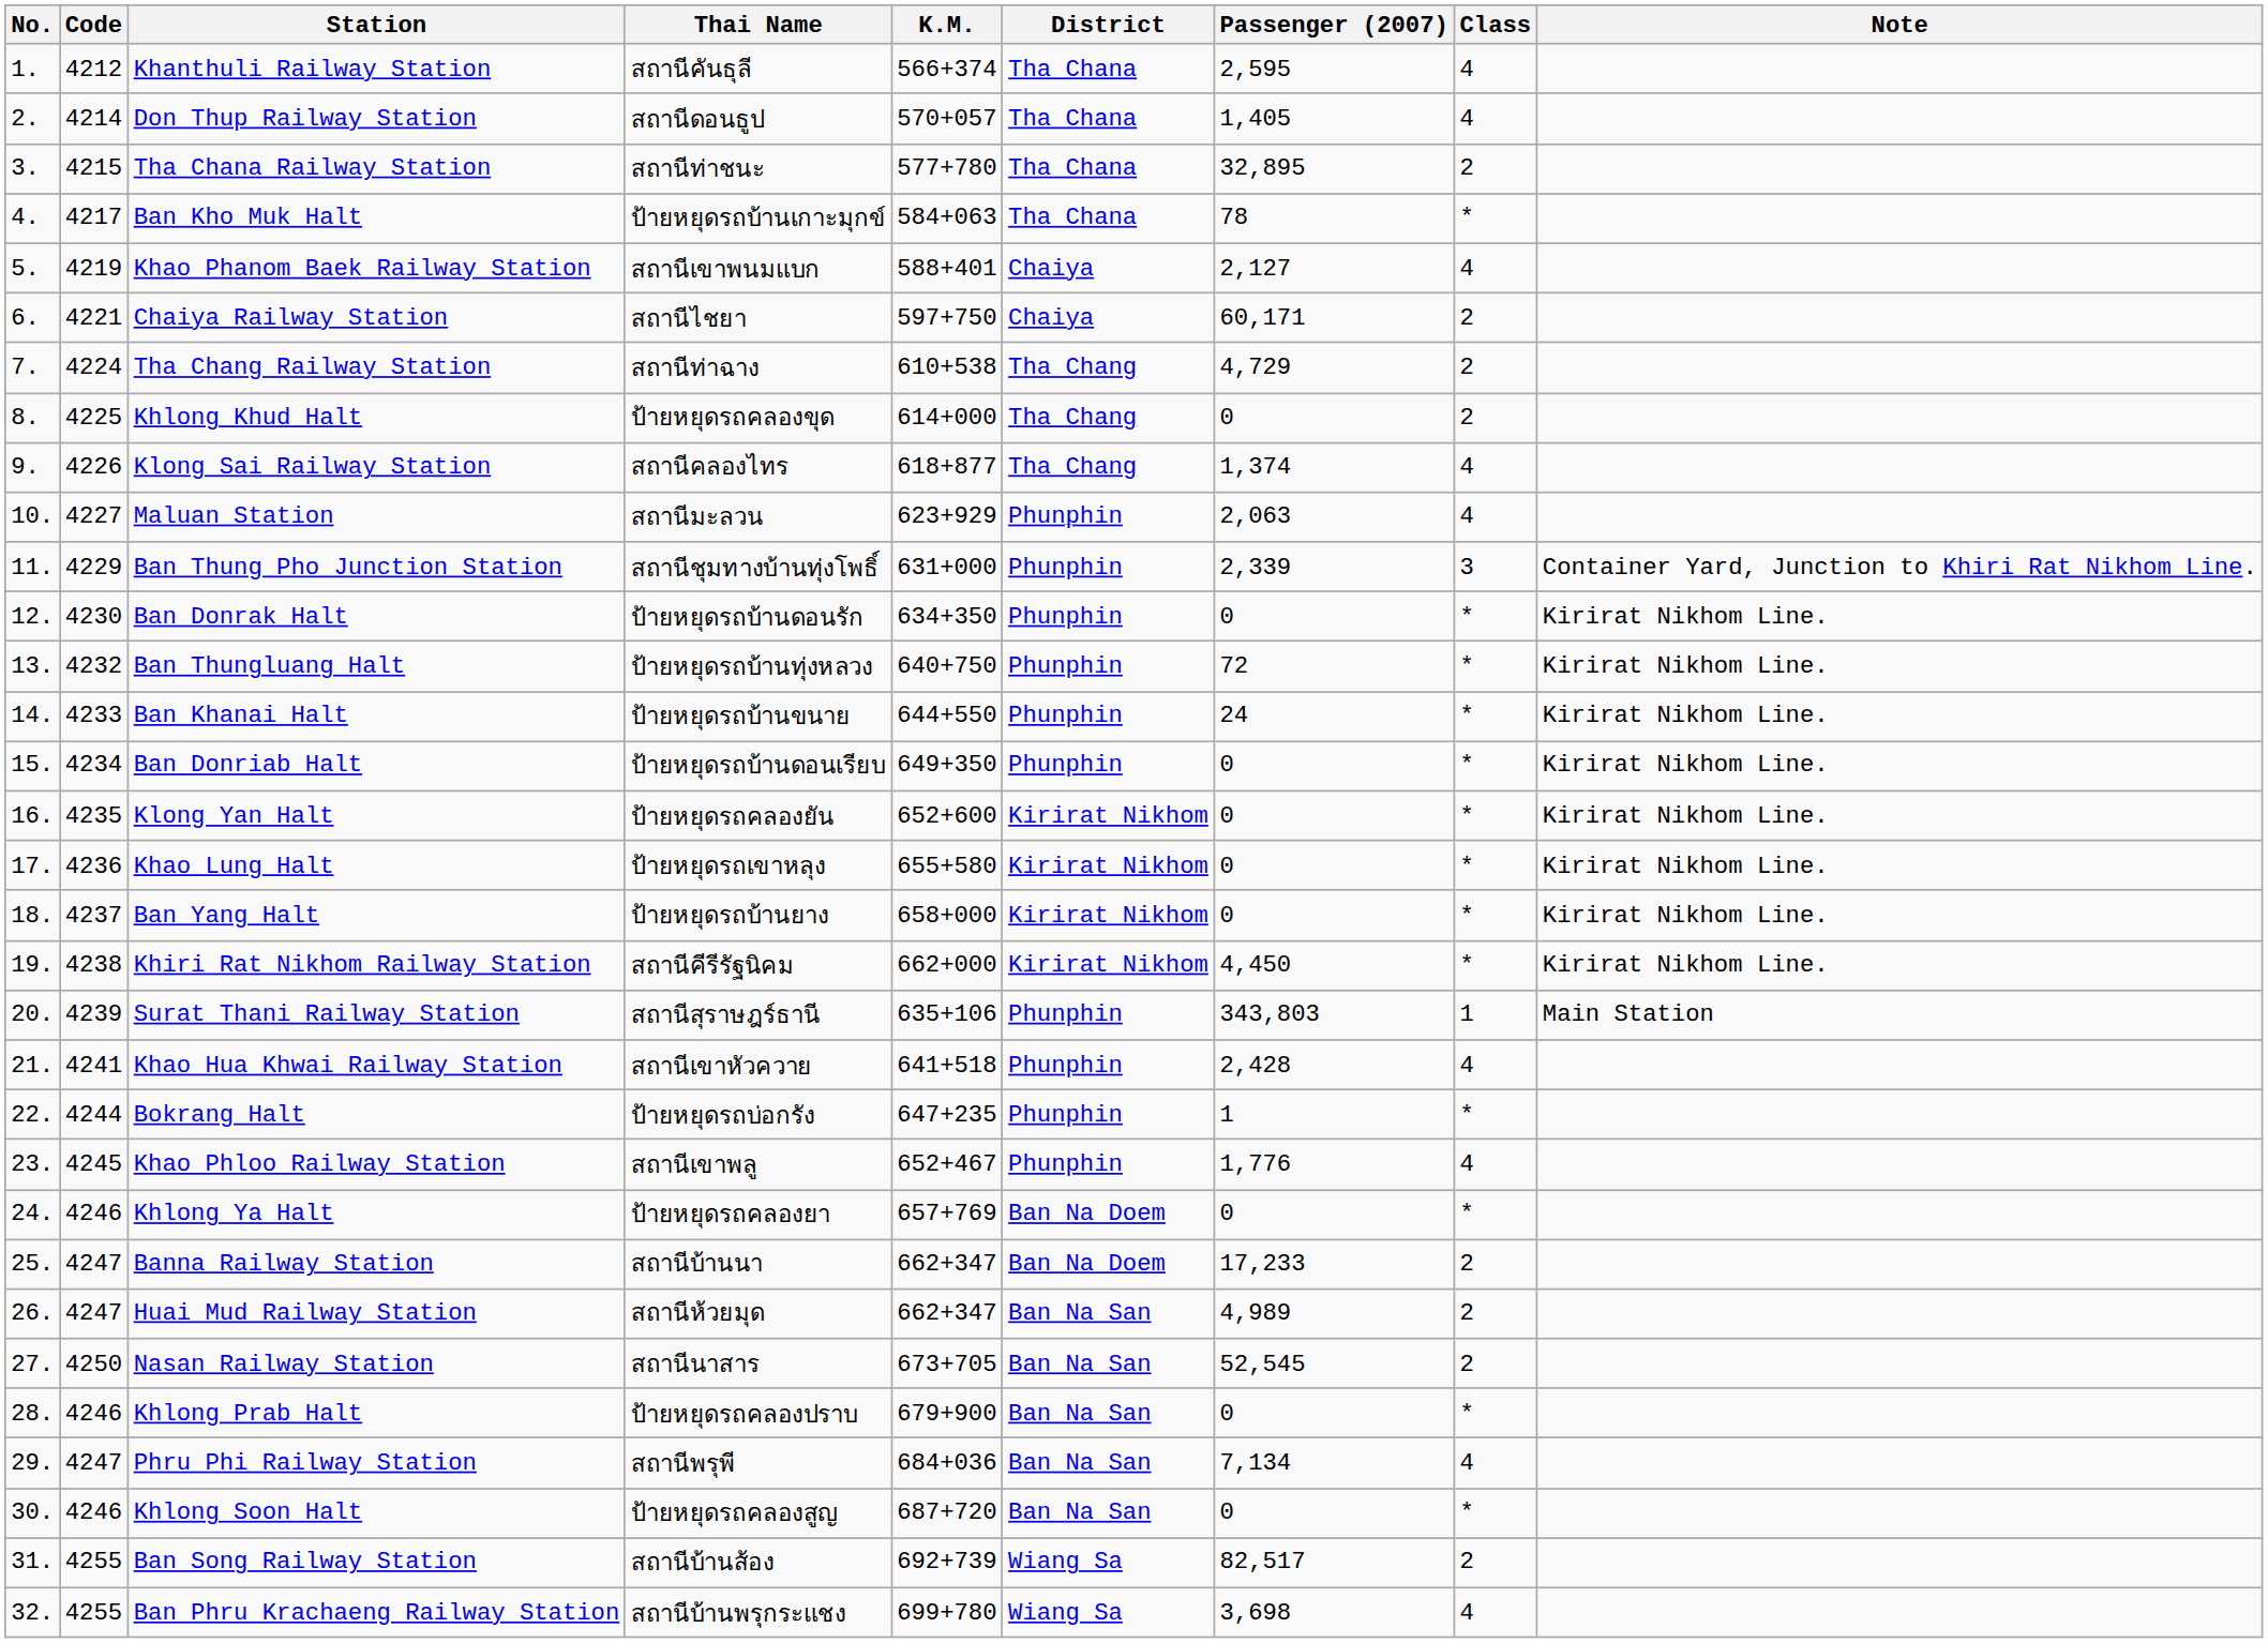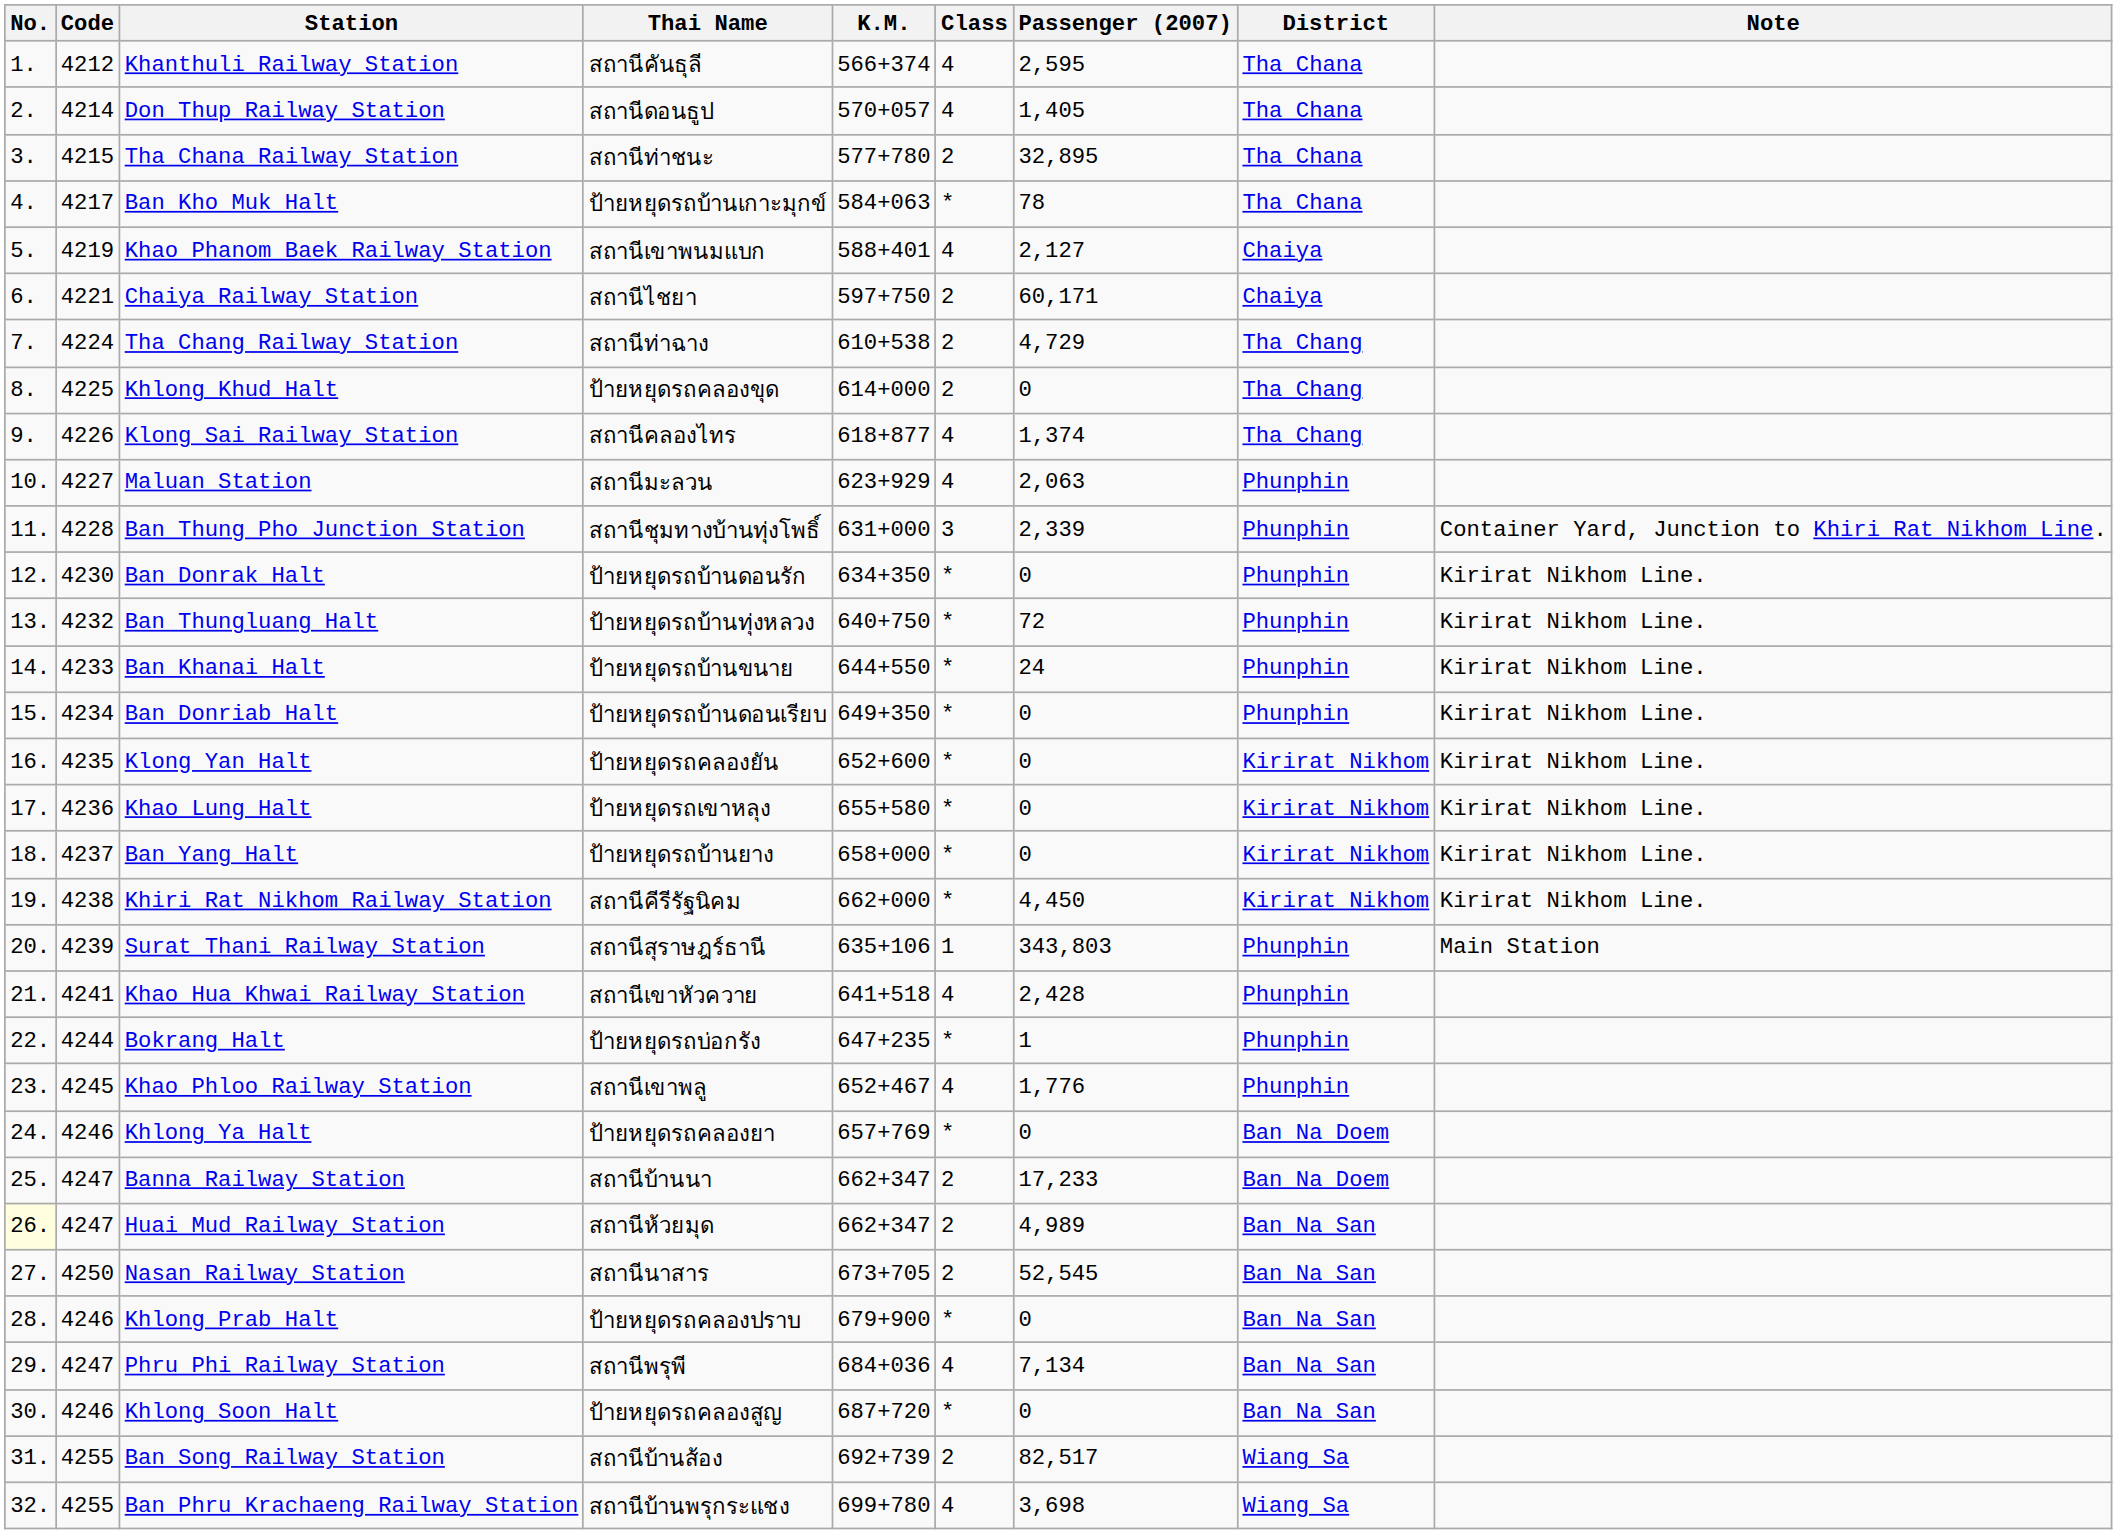 <table class="wikitable sortable">
 <tr>
 <th bgcolor="#efefef">No.</th>
 <th bgcolor="#efefef">Code</th>
 <th bgcolor="#efefef">Station</th>
 <th bgcolor="#efefef">Thai Name</th>
 <th bgcolor="#efefef">K.M.</th>
+<th bgcolor="#efefef">Class</th>
+<th bgcolor="#efefef">Passenger (2007)</th>
 <th bgcolor="#efefef">District</th>
-<th bgcolor="#efefef">Passenger (2007)</th>
-<th bgcolor="#efefef">Class</th>
 <th bgcolor="#efefef">Note</th>
 </tr>
 <tr>
 <td>1.</td>
 <td>4212</td>
 <td><a href='#'>Khanthuli Railway Station</a></td>
 <td>สถานีคันธุลี</td>
 <td>566+374</td>
+<td>4</td>
+<td>2,595</td>
 <td><a href='#'>Tha Chana</a></td>
-<td>2,595</td>
-<td>4</td>
 <td></td>
 </tr>
 <tr>
 <td>2.</td>
 <td>4214</td>
 <td><a href='#'>Don Thup Railway Station</a></td>
 <td>สถานีดอนธูป</td>
 <td>570+057</td>
+<td>4</td>
+<td>1,405</td>
 <td><a href='#'>Tha Chana</a></td>
-<td>1,405</td>
-<td>4</td>
 <td></td>
 </tr>
 <tr>
 <td>3.</td>
 <td>4215</td>
 <td><a href='#'>Tha Chana Railway Station</a></td>
 <td>สถานีท่าชนะ</td>
 <td>577+780</td>
+<td>2</td>
+<td>32,895</td>
 <td><a href='#'>Tha Chana</a></td>
-<td>32,895</td>
-<td>2</td>
 <td></td>
 </tr>
 <tr>
 <td>4.</td>
 <td>4217</td>
 <td><a href='#'>Ban Kho Muk Halt</a></td>
 <td>ป้ายหยุดรถบ้านเกาะมุกข์</td>
 <td>584+063</td>
+<td>*</td>
+<td>78</td>
 <td><a href='#'>Tha Chana</a></td>
-<td>78</td>
-<td>*</td>
 <td></td>
 </tr>
 <tr>
 <td>5.</td>
 <td>4219</td>
 <td><a href='#'>Khao Phanom Baek Railway Station</a></td>
 <td>สถานีเขาพนมแบก</td>
 <td>588+401</td>
+<td>4</td>
+<td>2,127</td>
 <td><a href='#'>Chaiya</a></td>
-<td>2,127</td>
-<td>4</td>
 <td></td>
 </tr>
 <tr>
 <td>6.</td>
 <td>4221</td>
 <td><a href='#'>Chaiya Railway Station</a></td>
 <td>สถานีไชยา</td>
 <td>597+750</td>
+<td>2</td>
+<td>60,171</td>
 <td><a href='#'>Chaiya</a></td>
-<td>60,171</td>
-<td>2</td>
 <td></td>
 </tr>
 <tr>
 <td>7.</td>
 <td>4224</td>
 <td><a href='#'>Tha Chang Railway Station</a></td>
 <td>สถานีท่าฉาง</td>
 <td>610+538</td>
+<td>2</td>
+<td>4,729</td>
 <td><a href='#'>Tha Chang</a></td>
-<td>4,729</td>
-<td>2</td>
 <td></td>
 </tr>
 <tr>
 <td>8.</td>
 <td>4225</td>
 <td><a href='#'>Khlong Khud Halt</a></td>
 <td>ป้ายหยุดรถคลองขุด</td>
 <td>614+000</td>
+<td>2</td>
+<td>0</td>
 <td><a href='#'>Tha Chang</a></td>
-<td>0</td>
-<td>2</td>
 <td></td>
 </tr>
 <tr>
 <td>9.</td>
 <td>4226</td>
 <td><a href='#'>Klong Sai Railway Station</a></td>
 <td>สถานีคลองไทร</td>
 <td>618+877</td>
+<td>4</td>
+<td>1,374</td>
 <td><a href='#'>Tha Chang</a></td>
-<td>1,374</td>
-<td>4</td>
 <td></td>
 </tr>
 <tr>
 <td>10.</td>
 <td>4227</td>
 <td><a href='#'>Maluan Station</a></td>
 <td>สถานีมะลวน</td>
 <td>623+929</td>
+<td>4</td>
+<td>2,063</td>
 <td><a href='#'>Phunphin</a></td>
-<td>2,063</td>
-<td>4</td>
 <td></td>
 </tr>
 <tr>
 <td>11.</td>
-<td>4229</td>
+<td>4228</td>
 <td><a href='#'>Ban Thung Pho Junction Station</a></td>
 <td>สถานีชุมทางบ้านทุ่งโพธิ์</td>
 <td>631+000</td>
+<td>3</td>
+<td>2,339</td>
 <td><a href='#'>Phunphin</a></td>
-<td>2,339</td>
-<td>3</td>
 <td>Container Yard, Junction to <a href='#'>Khiri Rat Nikhom Line</a>.</td>
 </tr>
 <tr>
 <td>12.</td>
 <td>4230</td>
 <td><a href='#'>Ban Donrak Halt</a></td>
 <td>ป้ายหยุดรถบ้านดอนรัก</td>
 <td>634+350</td>
+<td>*</td>
+<td>0</td>
 <td><a href='#'>Phunphin</a></td>
-<td>0</td>
-<td>*</td>
 <td>Kirirat Nikhom Line.</td>
 </tr>
 <tr>
 <td>13.</td>
 <td>4232</td>
 <td><a href='#'>Ban Thungluang Halt</a></td>
 <td>ป้ายหยุดรถบ้านทุ่งหลวง</td>
 <td>640+750</td>
+<td>*</td>
+<td>72</td>
 <td><a href='#'>Phunphin</a></td>
-<td>72</td>
-<td>*</td>
 <td>Kirirat Nikhom Line.</td>
 </tr>
 <tr>
 <td>14.</td>
 <td>4233</td>
 <td><a href='#'>Ban Khanai Halt</a></td>
 <td>ป้ายหยุดรถบ้านขนาย</td>
 <td>644+550</td>
+<td>*</td>
+<td>24</td>
 <td><a href='#'>Phunphin</a></td>
-<td>24</td>
-<td>*</td>
 <td>Kirirat Nikhom Line.</td>
 </tr>
 <tr>
 <td>15.</td>
 <td>4234</td>
 <td><a href='#'>Ban Donriab Halt</a></td>
 <td>ป้ายหยุดรถบ้านดอนเรียบ</td>
 <td>649+350</td>
+<td>*</td>
+<td>0</td>
 <td><a href='#'>Phunphin</a></td>
-<td>0</td>
-<td>*</td>
 <td>Kirirat Nikhom Line.</td>
 </tr>
 <tr>
 <td>16.</td>
 <td>4235</td>
 <td><a href='#'>Klong Yan Halt</a></td>
 <td>ป้ายหยุดรถคลองยัน</td>
 <td>652+600</td>
+<td>*</td>
+<td>0</td>
 <td><a href='#'>Kirirat Nikhom</a></td>
-<td>0</td>
-<td>*</td>
 <td>Kirirat Nikhom Line.</td>
 </tr>
 <tr>
 <td>17.</td>
 <td>4236</td>
 <td><a href='#'>Khao Lung Halt</a></td>
 <td>ป้ายหยุดรถเขาหลุง</td>
 <td>655+580</td>
+<td>*</td>
+<td>0</td>
 <td><a href='#'>Kirirat Nikhom</a></td>
-<td>0</td>
-<td>*</td>
 <td>Kirirat Nikhom Line.</td>
 </tr>
 <tr>
 <td>18.</td>
 <td>4237</td>
 <td><a href='#'>Ban Yang Halt</a></td>
 <td>ป้ายหยุดรถบ้านยาง</td>
 <td>658+000</td>
+<td>*</td>
+<td>0</td>
 <td><a href='#'>Kirirat Nikhom</a></td>
-<td>0</td>
-<td>*</td>
 <td>Kirirat Nikhom Line.</td>
 </tr>
 <tr>
 <td>19.</td>
 <td>4238</td>
 <td><a href='#'>Khiri Rat Nikhom Railway Station</a></td>
 <td>สถานีคีรีรัฐนิคม</td>
 <td>662+000</td>
+<td>*</td>
+<td>4,450</td>
 <td><a href='#'>Kirirat Nikhom</a></td>
-<td>4,450</td>
-<td>*</td>
 <td>Kirirat Nikhom Line.</td>
 </tr>
 <tr>
 <td>20.</td>
 <td>4239</td>
 <td><a href='#'>Surat Thani Railway Station</a></td>
 <td>สถานีสุราษฎร์ธานี</td>
 <td>635+106</td>
+<td>1</td>
+<td>343,803</td>
 <td><a href='#'>Phunphin</a></td>
-<td>343,803</td>
-<td>1</td>
 <td>Main Station</td>
 </tr>
 <tr>
 <td>21.</td>
 <td>4241</td>
 <td><a href='#'>Khao Hua Khwai Railway Station</a></td>
 <td>สถานีเขาหัวควาย</td>
 <td>641+518</td>
+<td>4</td>
+<td>2,428</td>
 <td><a href='#'>Phunphin</a></td>
-<td>2,428</td>
-<td>4</td>
 <td></td>
 </tr>
 <tr>
 <td>22.</td>
 <td>4244</td>
 <td><a href='#'>Bokrang Halt</a></td>
 <td>ป้ายหยุดรถบ่อกรัง</td>
 <td>647+235</td>
+<td>*</td>
+<td>1</td>
 <td><a href='#'>Phunphin</a></td>
-<td>1</td>
-<td>*</td>
 <td></td>
 </tr>
 <tr>
 <td>23.</td>
 <td>4245</td>
 <td><a href='#'>Khao Phloo Railway Station</a></td>
 <td>สถานีเขาพลู</td>
 <td>652+467</td>
+<td>4</td>
+<td>1,776</td>
 <td><a href='#'>Phunphin</a></td>
-<td>1,776</td>
-<td>4</td>
 <td></td>
 </tr>
 <tr>
 <td>24.</td>
 <td>4246</td>
 <td><a href='#'>Khlong Ya Halt</a></td>
 <td>ป้ายหยุดรถคลองยา</td>
 <td>657+769</td>
+<td>*</td>
+<td>0</td>
 <td><a href='#'>Ban Na Doem</a></td>
-<td>0</td>
-<td>*</td>
 <td></td>
 </tr>
 <tr>
 <td>25.</td>
 <td>4247</td>
 <td><a href='#'>Banna Railway Station</a></td>
 <td>สถานีบ้านนา</td>
 <td>662+347</td>
+<td>2</td>
+<td>17,233</td>
 <td><a href='#'>Ban Na Doem</a></td>
-<td>17,233</td>
-<td>2</td>
 <td></td>
 </tr>
 <tr>
-<td>26.</td>
+<td style="background: lightyellow;">26.</td>
 <td>4247</td>
 <td><a href='#'>Huai Mud Railway Station</a></td>
 <td>สถานีห้วยมุด</td>
 <td>662+347</td>
+<td>2</td>
+<td>4,989</td>
 <td><a href='#'>Ban Na San</a></td>
-<td>4,989</td>
-<td>2</td>
 <td></td>
 </tr>
 <tr>
 <td>27.</td>
 <td>4250</td>
 <td><a href='#'>Nasan Railway Station</a></td>
 <td>สถานีนาสาร</td>
 <td>673+705</td>
+<td>2</td>
+<td>52,545</td>
 <td><a href='#'>Ban Na San</a></td>
-<td>52,545</td>
-<td>2</td>
 <td></td>
 </tr>
 <tr>
 <td>28.</td>
 <td>4246</td>
 <td><a href='#'>Khlong Prab Halt</a></td>
 <td>ป้ายหยุดรถคลองปราบ</td>
 <td>679+900</td>
+<td>*</td>
+<td>0</td>
 <td><a href='#'>Ban Na San</a></td>
-<td>0</td>
-<td>*</td>
 <td></td>
 </tr>
 <tr>
 <td>29.</td>
 <td>4247</td>
 <td><a href='#'>Phru Phi Railway Station</a></td>
 <td>สถานีพรุพี</td>
 <td>684+036</td>
+<td>4</td>
+<td>7,134</td>
 <td><a href='#'>Ban Na San</a></td>
-<td>7,134</td>
-<td>4</td>
 <td></td>
 </tr>
 <tr>
 <td>30.</td>
 <td>4246</td>
 <td><a href='#'>Khlong Soon Halt</a></td>
 <td>ป้ายหยุดรถคลองสูญ</td>
 <td>687+720</td>
+<td>*</td>
+<td>0</td>
 <td><a href='#'>Ban Na San</a></td>
-<td>0</td>
-<td>*</td>
 <td></td>
 </tr>
 <tr>
 <td>31.</td>
 <td>4255</td>
 <td><a href='#'>Ban Song Railway Station</a></td>
 <td>สถานีบ้านส้อง</td>
 <td>692+739</td>
+<td>2</td>
+<td>82,517</td>
 <td><a href='#'>Wiang Sa</a></td>
-<td>82,517</td>
-<td>2</td>
 <td></td>
 </tr>
 <tr>
 <td>32.</td>
 <td>4255</td>
 <td><a href='#'>Ban Phru Krachaeng Railway Station</a></td>
 <td>สถานีบ้านพรุกระแชง</td>
 <td>699+780</td>
+<td>4</td>
+<td>3,698</td>
 <td><a href='#'>Wiang Sa</a></td>
-<td>3,698</td>
-<td>4</td>
 <td></td>
 </tr>
 </table>
